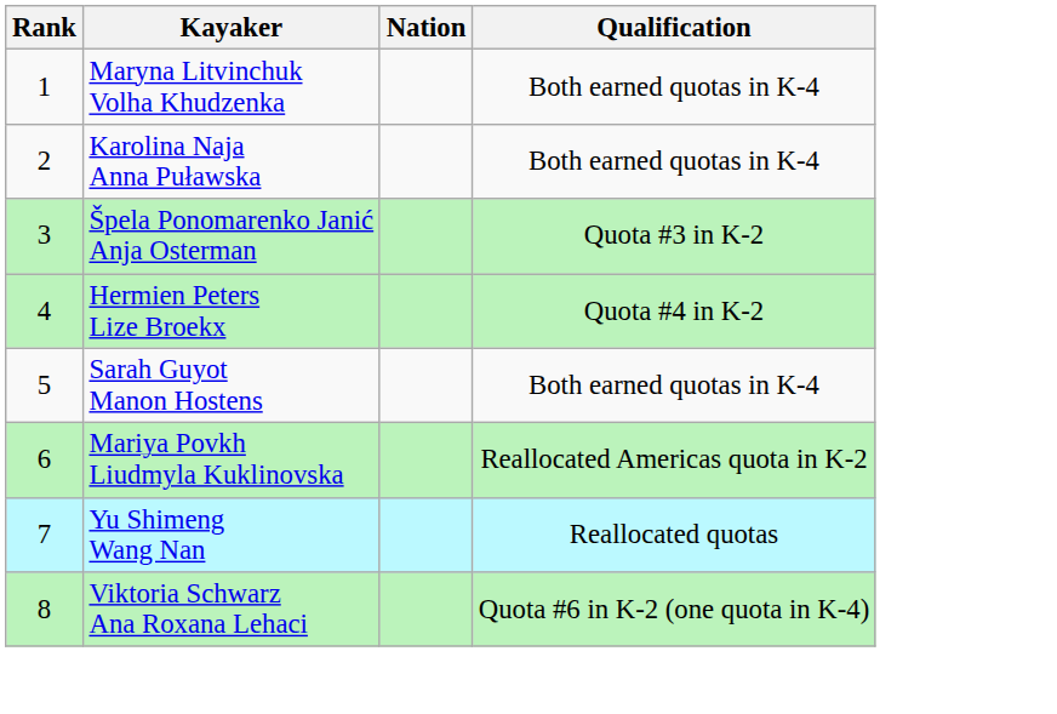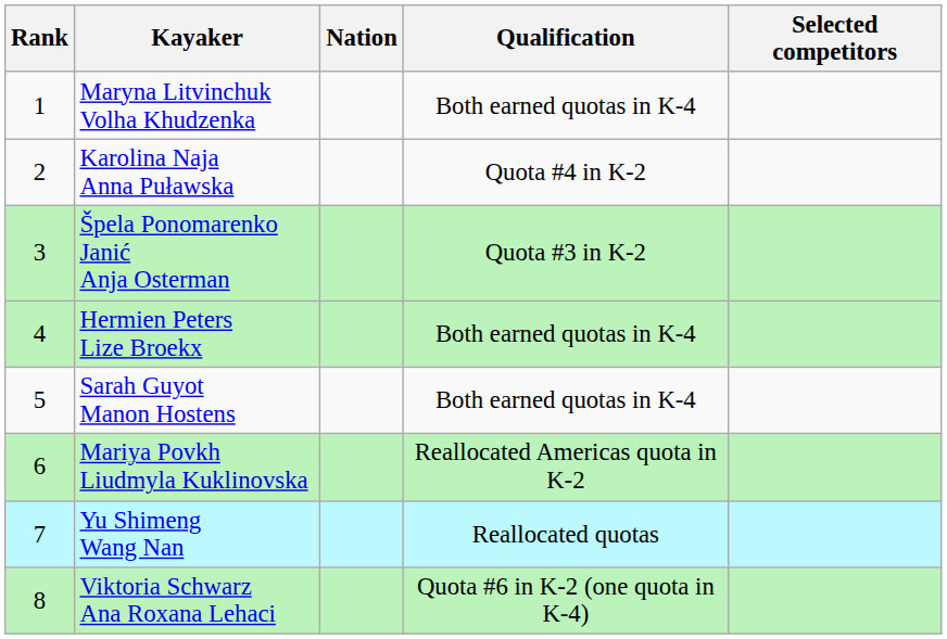 <table class="wikitable" style="text-align:center">
 <tr>
 <th>Rank</th>
 <th>Kayaker</th>
 <th>Nation</th>
 <th>Qualification</th>
+<th>Selected competitors</th>
 </tr>
 <tr>
 <td>1</td>
 <td align="left"><a href='#'>Maryna Litvinchuk</a><br><a href='#'>Volha Khudzenka</a></td>
 <td align="left"></td>
 <td>Both earned quotas in K-4</td>
+<td></td>
 </tr>
 <tr>
 <td>2</td>
 <td align="left"><a href='#'>Karolina Naja</a><br><a href='#'>Anna Puławska</a></td>
 <td align="left"></td>
-<td>Both earned quotas in K-4</td>
+<td>Quota #4 in K-2</td>
+<td></td>
 </tr>
 <tr bgcolor=bbf3bb>
 <td>3</td>
 <td align="left"><a href='#'>Špela Ponomarenko Janić</a><br><a href='#'>Anja Osterman</a></td>
 <td align="left"></td>
 <td>Quota #3 in K-2</td>
+<td></td>
 </tr>
 <tr bgcolor=bbf3bb>
 <td>4</td>
 <td align="left"><a href='#'>Hermien Peters</a><br><a href='#'>Lize Broekx</a></td>
 <td align="left"></td>
-<td>Quota #4 in K-2</td>
+<td>Both earned quotas in K-4</td>
+<td></td>
 </tr>
 <tr>
 <td>5</td>
 <td align="left"><a href='#'>Sarah Guyot</a><br><a href='#'>Manon Hostens</a></td>
 <td align="left"></td>
 <td>Both earned quotas in K-4</td>
+<td></td>
 </tr>
 <tr bgcolor=bbf3bb>
 <td>6</td>
 <td align="left"><a href='#'>Mariya Povkh</a><br><a href='#'>Liudmyla Kuklinovska</a></td>
 <td align="left"></td>
 <td>Reallocated Americas quota in K-2</td>
+<td></td>
 </tr>
 <tr bgcolor=bbf9ff>
 <td>7</td>
 <td align="left"><a href='#'>Yu Shimeng</a><br><a href='#'>Wang Nan</a></td>
 <td align="left"></td>
 <td>Reallocated quotas</td>
+<td></td>
 </tr>
 <tr bgcolor=bbf3bb>
 <td>8</td>
 <td align="left"><a href='#'>Viktoria Schwarz</a><br><a href='#'>Ana Roxana Lehaci</a></td>
 <td align="left"></td>
 <td>Quota #6 in K-2 (one quota in K-4)</td>
+<td></td>
 </tr>
 </table>
